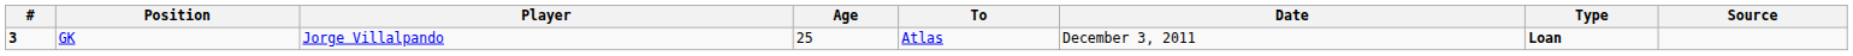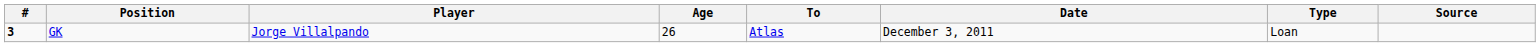 <table class="wikitable sortable" style="width:83%; text-align:center; font-size:95%; text-align:left;">
 <tr>
 <th><strong>#</strong></th>
 <th><strong>Position</strong></th>
 <th><strong>Player</strong></th>
 <th><strong>Age</strong></th>
 <th><strong>To</strong></th>
 <th><strong>Date</strong></th>
 <th><strong>Type</strong></th>
 <th><strong>Source</strong></th>
 </tr>
 <tr>
 <td><strong>3</strong></td>
 <td><a href='#'>GK</a></td>
 <td> <a href='#'>Jorge Villalpando</a></td>
-<td>25</td>
+<td>26</td>
 <td> <a href='#'>Atlas</a></td>
 <td>December 3, 2011</td>
-<td><strong>Loan</strong></td>
+<td>Loan</td>
 <td></td>
 </tr>
 </table>
